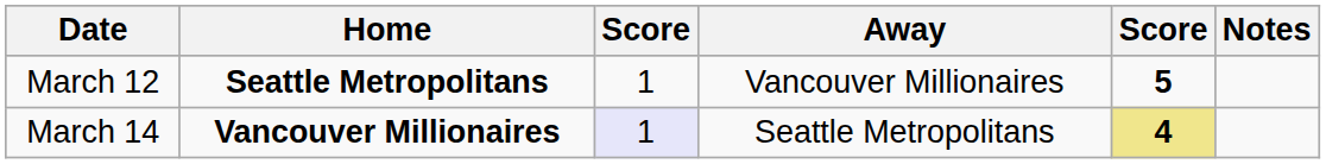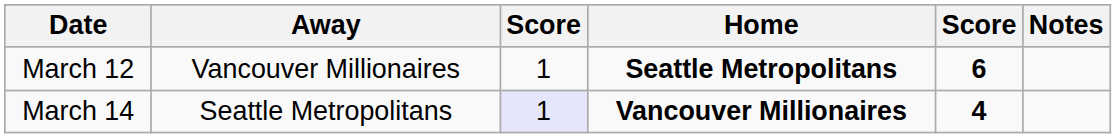 <table class="wikitable" style="text-align:center;">
 <tr>
 <th width="80">Date</th>
+<th width="200">Away</th>
+<th width="40">Score</th>
 <th width="200">Home</th>
-<th width="40">Score</th>
-<th width="200">Away</th>
 <th width="40">Score</th>
 <th>Notes</th>
 </tr>
 <tr>
 <td>March 12</td>
+<td>Vancouver Millionaires</td>
+<td align=center>1</td>
 <td><strong>Seattle Metropolitans</strong></td>
-<td align=center>1</td>
-<td>Vancouver Millionaires</td>
-<td align=center><strong>5</strong></td>
+<td align=center><strong>6</strong></td>
 <td></td>
 </tr>
 <tr>
 <td>March 14</td>
+<td>Seattle Metropolitans</td>
+<td align=center style="background: lavender;">1</td>
 <td><strong>Vancouver Millionaires</strong></td>
-<td align=center style="background: lavender;">1</td>
-<td>Seattle Metropolitans</td>
-<td align=center style="background: khaki;"><strong>4</strong></td>
+<td align=center><strong>4</strong></td>
 <td></td>
 </tr>
 </table>
